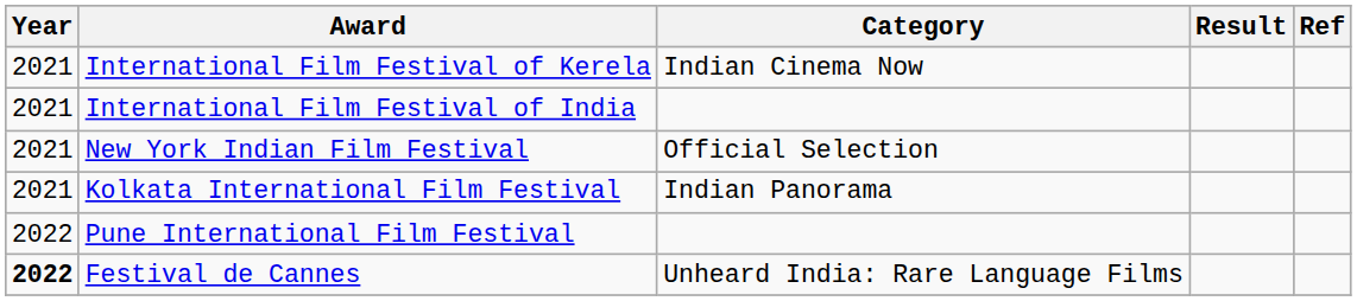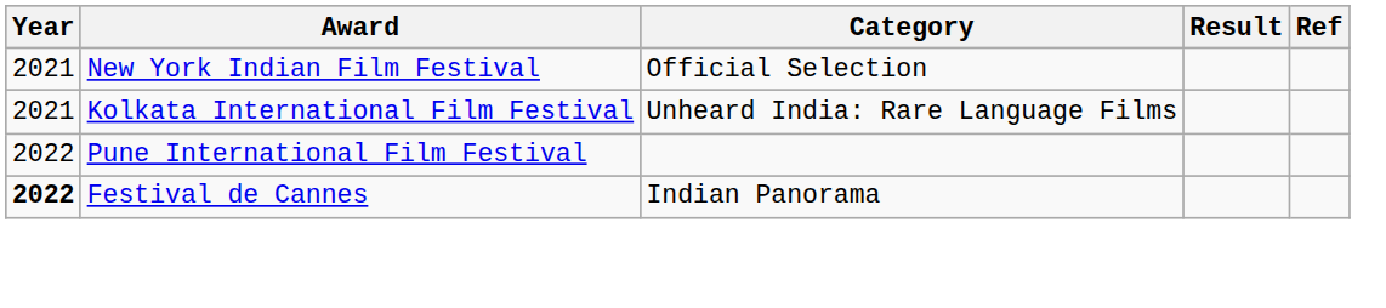 <table class="wikitable">
 <tr>
 <th>Year</th>
 <th>Award</th>
 <th>Category</th>
 <th>Result</th>
 <th>Ref</th>
-</tr>
-<tr>
-<td>2021</td>
-<td><a href='#'>International Film Festival of Kerela</a></td>
-<td>Indian Cinema Now</td>
-<td></td>
-<td></td>
-</tr>
-<tr>
-<td>2021</td>
-<td><a href='#'>International Film Festival of India</a></td>
-<td></td>
-<td></td>
-<td></td>
 </tr>
 <tr>
 <td>2021</td>
 <td><a href='#'>New York Indian Film Festival</a></td>
 <td>Official Selection</td>
 <td></td>
 <td></td>
 </tr>
 <tr>
 <td>2021</td>
 <td><a href='#'>Kolkata International Film Festival</a></td>
-<td>Indian Panorama</td>
+<td>Unheard India: Rare Language Films</td>
 <td></td>
 <td></td>
 </tr>
 <tr>
 <td>2022</td>
 <td><a href='#'>Pune International Film Festival</a></td>
 <td></td>
 <td></td>
 <td></td>
 </tr>
 <tr>
 <td><strong>2022</strong></td>
 <td><a href='#'>Festival de Cannes</a></td>
-<td>Unheard India: Rare Language Films</td>
+<td>Indian Panorama</td>
 <td></td>
 <td></td>
 </tr>
 </table>
